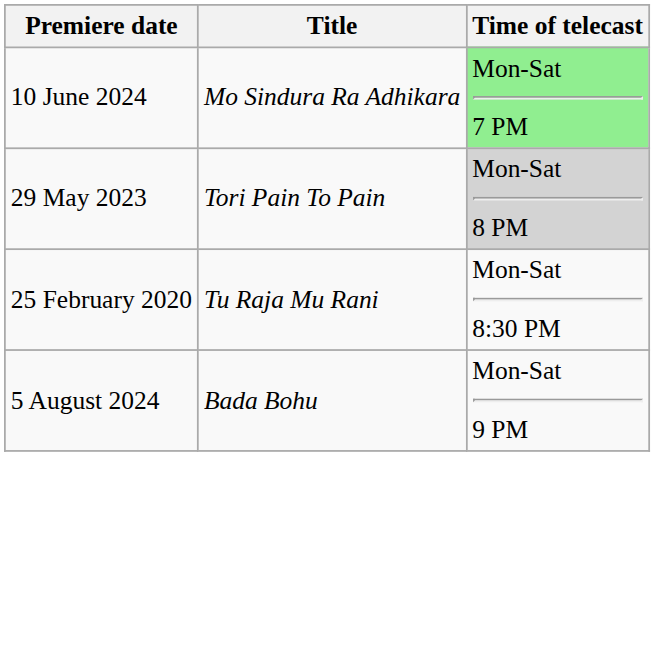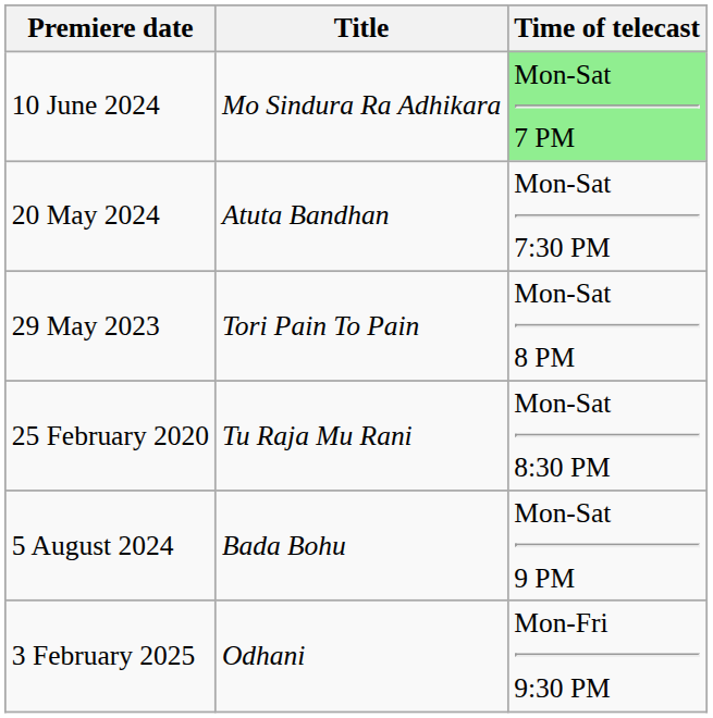 <table class="wikitable sortable" style="border-collapse:collapse; font-size: 90%;">
 <tr>
 <th>Premiere date</th>
 <th>Title</th>
 <th>Time of telecast</th>
 </tr>
 <tr>
 <td>10 June 2024</td>
 <td><em>Mo Sindura Ra Adhikara</em></td>
 <td style="background: lightgreen;">Mon-Sat<hr>7 PM</td>
 </tr>
 <tr>
+<td>20 May 2024</td>
+<td><em>Atuta Bandhan</em></td>
+<td>Mon-Sat<hr>7:30 PM</td>
+</tr>
+<tr>
 <td>29 May 2023</td>
 <td><em>Tori Pain To Pain</em></td>
-<td style="background: lightgrey;">Mon-Sat<hr>8 PM</td>
+<td>Mon-Sat<hr>8 PM</td>
 </tr>
 <tr>
 <td>25 February 2020</td>
 <td><em>Tu Raja Mu Rani</em></td>
 <td>Mon-Sat<hr>8:30 PM</td>
 </tr>
 <tr>
 <td>5 August 2024</td>
 <td><em>Bada Bohu</em></td>
 <td>Mon-Sat<hr>9 PM</td>
 </tr>
+<tr>
+<td>3 February 2025</td>
+<td><em>Odhani</em></td>
+<td>Mon-Fri<hr>9:30 PM</td>
+</tr>
 </table>
